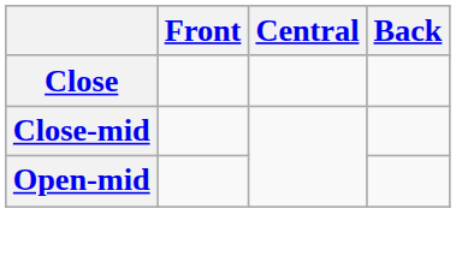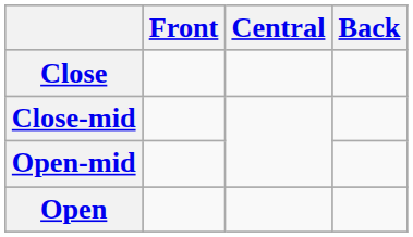 <table class="wikitable" style="text-align:center">
 <tr>
 <th></th>
 <th><a href='#'>Front</a></th>
 <th><a href='#'>Central</a></th>
 <th><a href='#'>Back</a></th>
 </tr>
 <tr>
 <th><a href='#'>Close</a></th>
 <td> </td>
 <td> </td>
 <td> </td>
 </tr>
 <tr>
 <th><a href='#'>Close-mid</a></th>
 <td> </td>
 <td rowspan=2></td>
 <td> </td>
 </tr>
 <tr>
 <th><a href='#'>Open-mid</a></th>
 <td></td>
 <td></td>
 </tr>
+<tr>
+<th><a href='#'>Open</a></th>
+<td></td>
+<td> </td>
+<td></td>
+</tr>
 </table>
